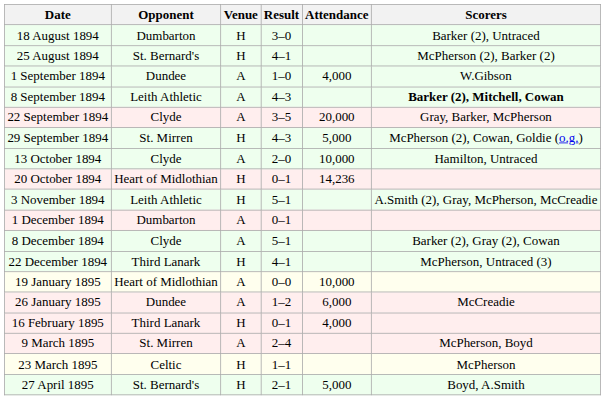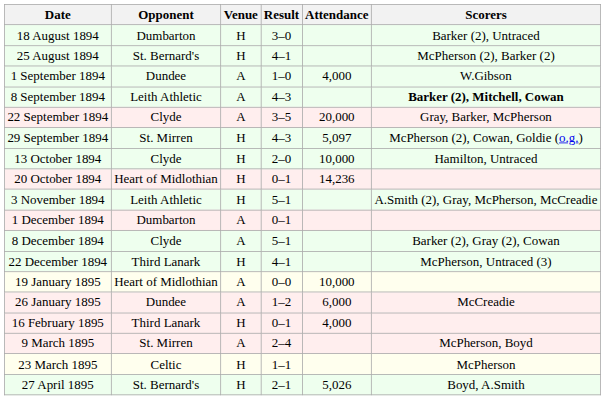 <table class="wikitable sortable" style="font-size:100%; text-align:center">
 <tr>
 <th>Date</th>
 <th>Opponent</th>
 <th>Venue</th>
 <th>Result</th>
 <th>Attendance</th>
 <th>Scorers</th>
 </tr>
 <tr bgcolor = "#EEFFEE">
 <td>18 August 1894</td>
 <td>Dumbarton</td>
 <td>H</td>
 <td>3–0</td>
 <td></td>
 <td>Barker (2), Untraced</td>
 </tr>
 <tr bgcolor = "#EEFFEE">
 <td>25 August 1894</td>
 <td>St. Bernard's</td>
 <td>H</td>
 <td>4–1</td>
 <td></td>
 <td>McPherson (2), Barker (2)</td>
 </tr>
 <tr bgcolor = "#EEFFEE">
 <td>1 September 1894</td>
 <td>Dundee</td>
 <td>A</td>
 <td>1–0</td>
 <td>4,000</td>
 <td>W.Gibson</td>
 </tr>
 <tr bgcolor = "#EEFFEE">
 <td>8 September 1894</td>
 <td>Leith Athletic</td>
 <td>A</td>
 <td>4–3</td>
 <td></td>
 <td><strong>Barker (2), Mitchell, Cowan</strong></td>
 </tr>
 <tr bgcolor = "#FFEEEE">
 <td>22 September 1894</td>
 <td>Clyde</td>
 <td>A</td>
 <td>3–5</td>
 <td>20,000</td>
 <td>Gray, Barker, McPherson</td>
 </tr>
 <tr bgcolor = "#EEFFEE">
 <td>29 September 1894</td>
 <td>St. Mirren</td>
 <td>H</td>
 <td>4–3</td>
-<td>5,000</td>
+<td>5,097</td>
 <td>McPherson (2), Cowan, Goldie (<a href='#'>o.g.</a>)</td>
 </tr>
 <tr bgcolor = "#EEFFEE">
 <td>13 October 1894</td>
 <td>Clyde</td>
-<td>A</td>
+<td>H</td>
 <td>2–0</td>
 <td>10,000</td>
 <td>Hamilton, Untraced</td>
 </tr>
 <tr bgcolor = "#FFEEEE">
 <td>20 October 1894</td>
 <td>Heart of Midlothian</td>
 <td>H</td>
 <td>0–1</td>
 <td>14,236</td>
 <td></td>
 </tr>
 <tr bgcolor = "#EEFFEE">
 <td>3 November 1894</td>
 <td>Leith Athletic</td>
 <td>H</td>
 <td>5–1</td>
 <td></td>
 <td>A.Smith (2), Gray, McPherson, McCreadie</td>
 </tr>
 <tr bgcolor = "#FFEEEE">
 <td>1 December 1894</td>
 <td>Dumbarton</td>
 <td>A</td>
 <td>0–1</td>
 <td></td>
 <td></td>
 </tr>
 <tr bgcolor = "#EEFFEE">
 <td>8 December 1894</td>
 <td>Clyde</td>
 <td>A</td>
 <td>5–1</td>
 <td></td>
 <td>Barker (2), Gray (2), Cowan</td>
 </tr>
 <tr bgcolor = "#EEFFEE">
 <td>22 December 1894</td>
 <td>Third Lanark</td>
 <td>H</td>
 <td>4–1</td>
 <td></td>
 <td>McPherson, Untraced (3)</td>
 </tr>
 <tr bgcolor = "#FFFFEE">
 <td>19 January 1895</td>
 <td>Heart of Midlothian</td>
 <td>A</td>
 <td>0–0</td>
 <td>10,000</td>
 <td></td>
 </tr>
 <tr bgcolor = "#FFEEEE">
 <td>26 January 1895</td>
 <td>Dundee</td>
 <td>A</td>
 <td>1–2</td>
 <td>6,000</td>
 <td>McCreadie</td>
 </tr>
 <tr bgcolor = "#FFEEEE">
 <td>16 February 1895</td>
 <td>Third Lanark</td>
 <td>H</td>
 <td>0–1</td>
 <td>4,000</td>
 <td></td>
 </tr>
 <tr bgcolor = "#FFEEEE">
 <td>9 March 1895</td>
 <td>St. Mirren</td>
 <td>A</td>
 <td>2–4</td>
 <td></td>
 <td>McPherson, Boyd</td>
 </tr>
 <tr bgcolor = "#FFFFEE">
 <td>23 March 1895</td>
 <td>Celtic</td>
 <td>H</td>
 <td>1–1</td>
 <td></td>
 <td>McPherson</td>
 </tr>
 <tr bgcolor = "#EEFFEE">
 <td>27 April 1895</td>
 <td>St. Bernard's</td>
 <td>H</td>
 <td>2–1</td>
-<td>5,000</td>
+<td>5,026</td>
 <td>Boyd, A.Smith</td>
 </tr>
 </table>
